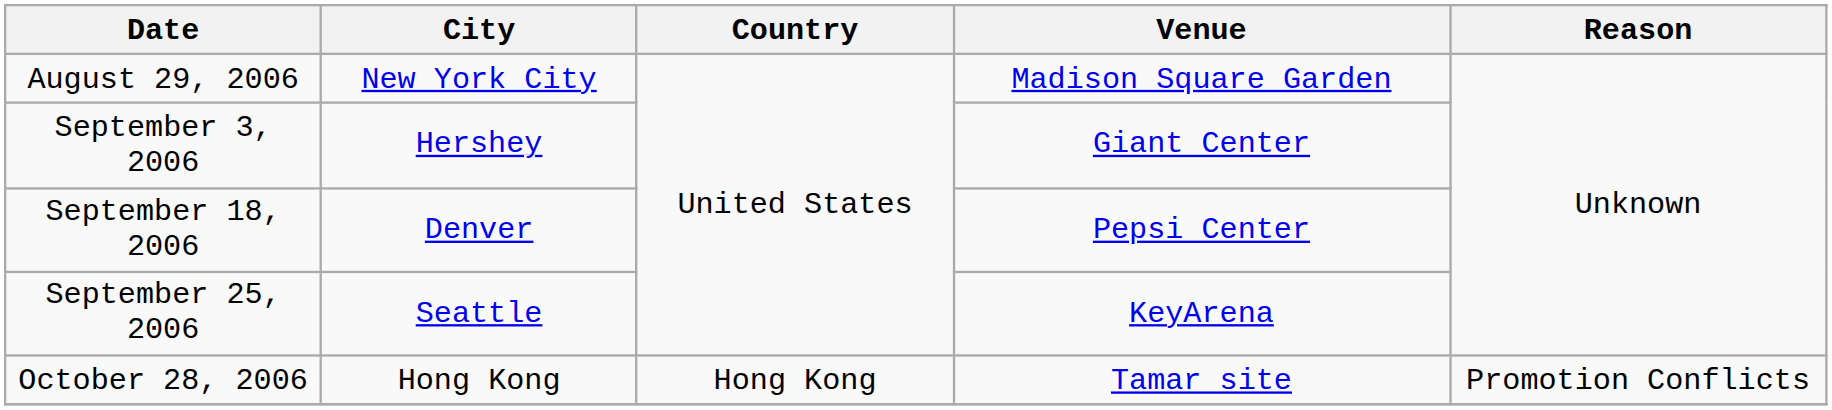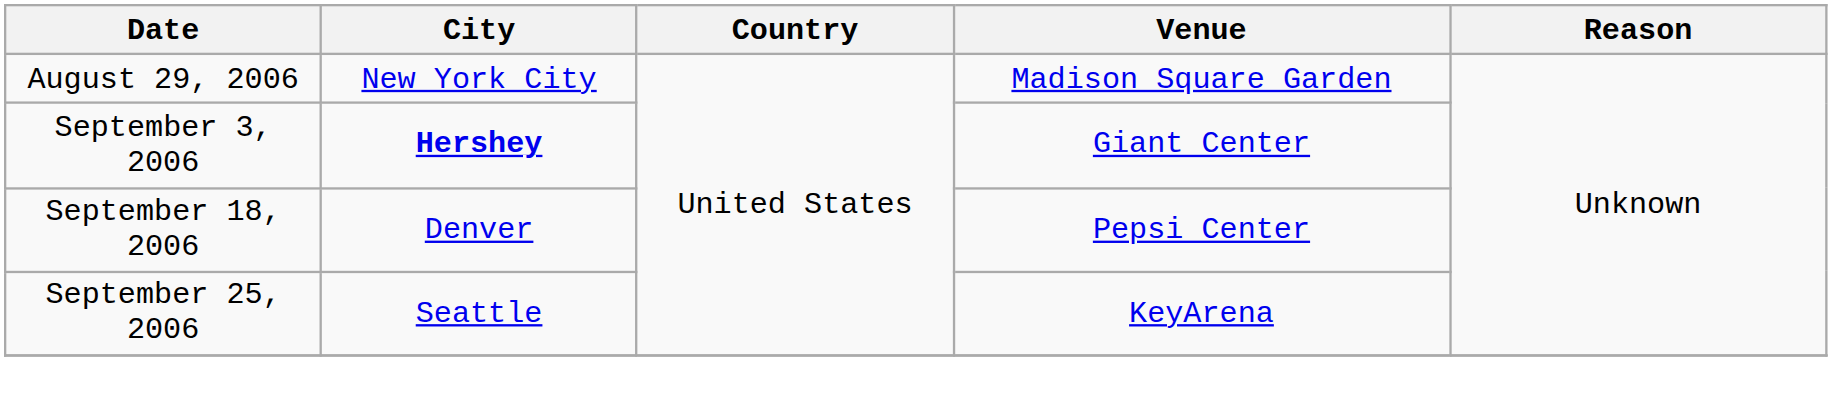 <table class="wikitable" style="text-align:center;">
 <tr>
 <th scope="col" style="width:10em;">Date</th>
 <th scope="col" style="width:10em;">City</th>
 <th scope="col" style="width:10em;">Country</th>
 <th scope="col" style="width:16em;">Venue</th>
 <th scope="col" style="width:12em;">Reason</th>
 </tr>
 <tr>
 <td>August 29, 2006</td>
 <td><a href='#'>New York City</a></td>
 <td rowspan=4>United States</td>
 <td><a href='#'>Madison Square Garden</a></td>
 <td rowspan=4>Unknown </td>
 </tr>
 <tr>
 <td>September 3, 2006</td>
-<td><a href='#'>Hershey</a></td>
+<td><strong><a href='#'>Hershey</a></strong></td>
 <td><a href='#'>Giant Center</a></td>
 </tr>
 <tr>
 <td>September 18, 2006</td>
 <td><a href='#'>Denver</a></td>
 <td><a href='#'>Pepsi Center</a></td>
 </tr>
 <tr>
 <td>September 25, 2006</td>
 <td><a href='#'>Seattle</a></td>
 <td><a href='#'>KeyArena</a></td>
 </tr>
 <tr>
-<td>October 28, 2006</td>
-<td>Hong Kong</td>
-<td>Hong Kong</td>
-<td><a href='#'>Tamar site</a></td>
-<td>Promotion Conflicts</td>
-</tr>
-<tr>
 </tr>
 </table>
